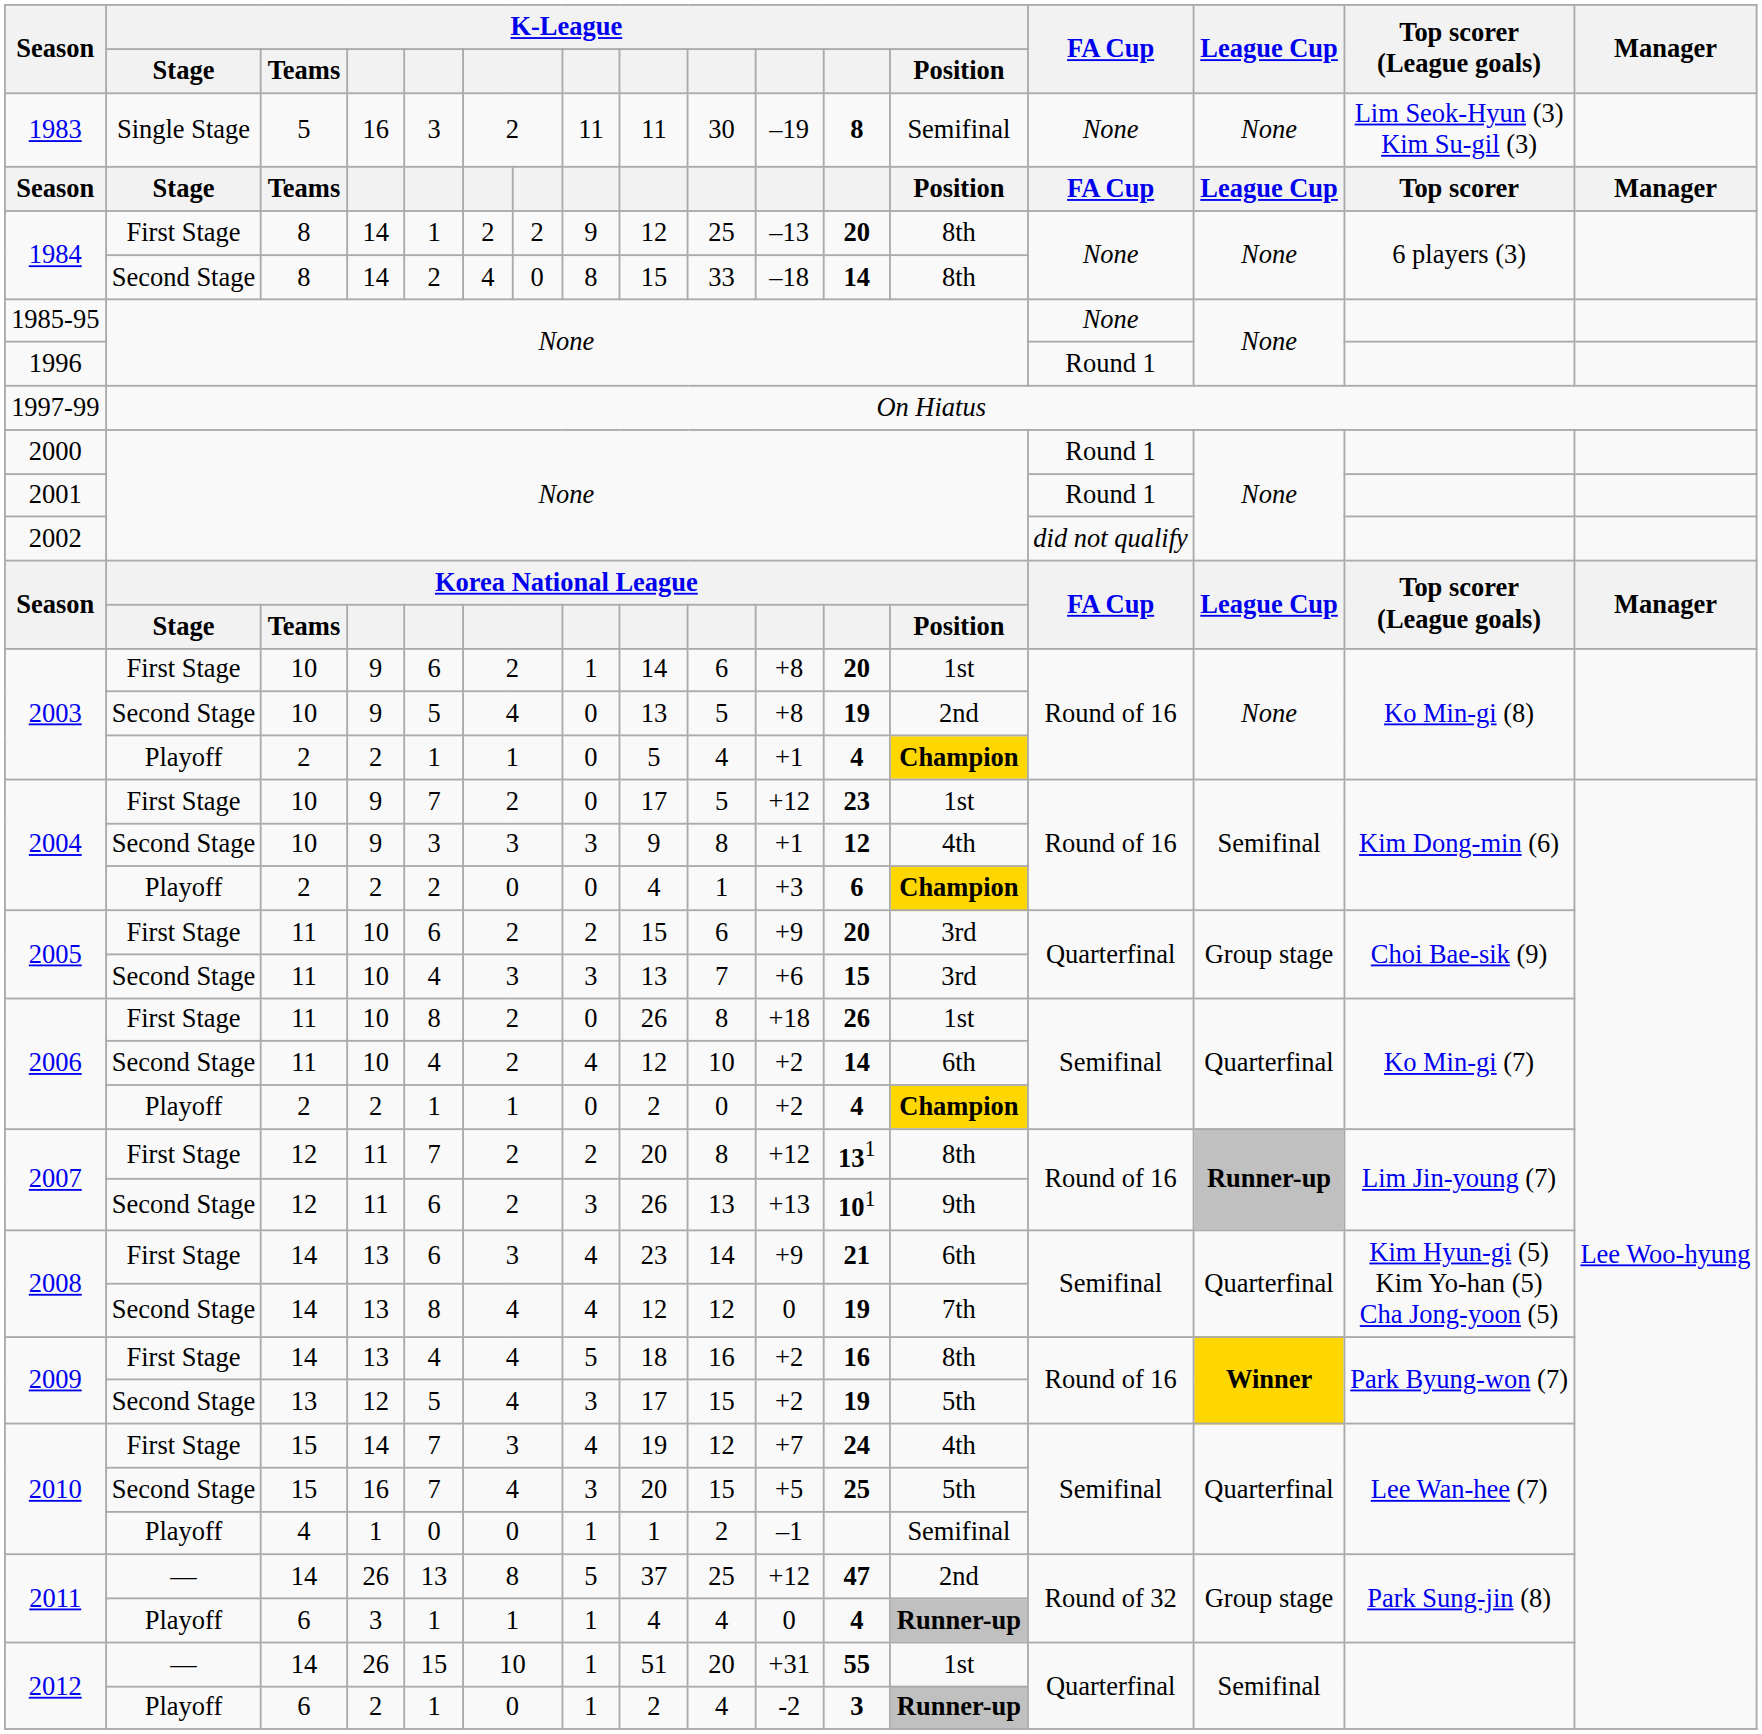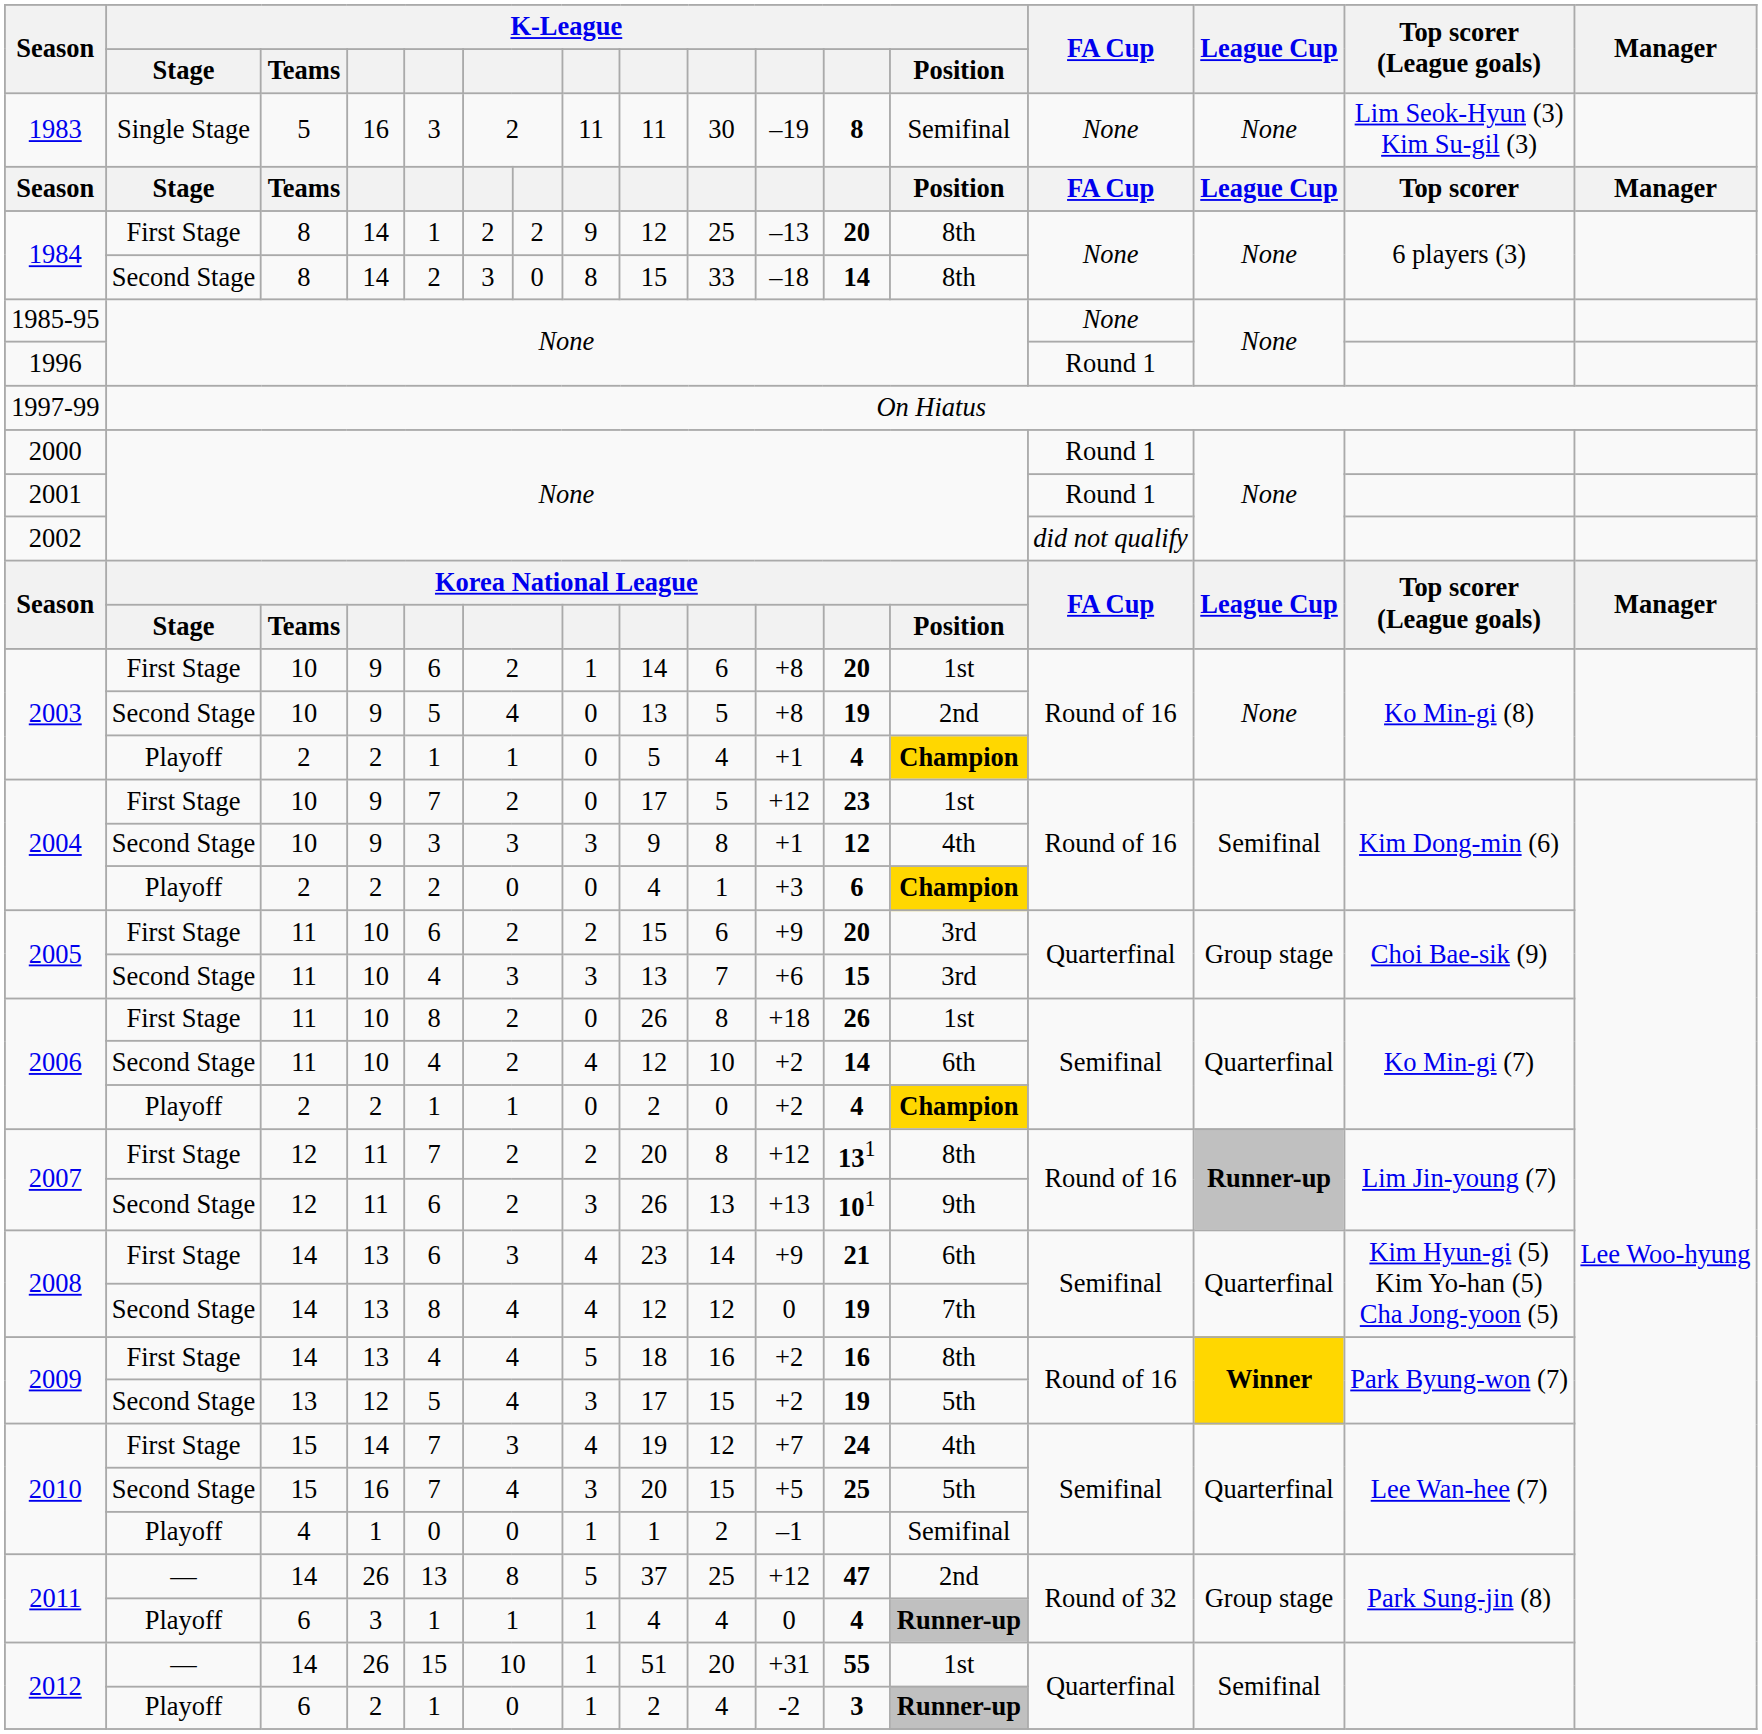 <table class="wikitable" style="text-align:center; font-size:90%;">
 <tr>
 <th rowspan=2>Season</th>
 <th colspan=12><a href='#'>K-League</a></th>
 <th rowspan=2><a href='#'>FA Cup</a></th>
 <th rowspan=2><a href='#'>League Cup</a></th>
 <th rowspan=2>Top scorer <br> (League goals)</th>
 <th rowspan=2>Manager</th>
 </tr>
 <tr>
 <th>Stage</th>
 <th>Teams</th>
 <th width=25></th>
 <th width=25></th>
 <th width=40 colspan=2></th>
 <th width=25></th>
 <th width=30></th>
 <th width=30></th>
 <th width=30></th>
 <th width=30></th>
 <th>Position</th>
 </tr>
 <tr>
 <td><a href='#'>1983</a></td>
 <td>Single Stage</td>
 <td>5</td>
 <td>16</td>
 <td>3</td>
 <td colspan=2>2</td>
 <td>11</td>
 <td>11</td>
 <td>30</td>
 <td>–19</td>
 <td><strong>8</strong></td>
 <td>Semifinal</td>
 <td><em>None</em></td>
 <td><em>None</em></td>
 <td> <a href='#'>Lim Seok-Hyun</a> (3) <br>  <a href='#'>Kim Su-gil</a> (3)</td>
 <td></td>
 </tr>
 <tr>
 <th>Season</th>
 <th>Stage</th>
 <th>Teams</th>
 <th width=25></th>
 <th width=25></th>
 <th width=20></th>
 <th width=20></th>
 <th width=25></th>
 <th width=30></th>
 <th width=30></th>
 <th width=30></th>
 <th width=30></th>
 <th>Position</th>
 <th><a href='#'>FA Cup</a></th>
 <th><a href='#'>League Cup</a></th>
 <th>Top scorer</th>
 <th>Manager</th>
 </tr>
 <tr>
 <td rowspan=2><a href='#'>1984</a></td>
 <td>First Stage</td>
 <td>8</td>
 <td>14</td>
 <td>1</td>
 <td>2</td>
 <td>2</td>
 <td>9</td>
 <td>12</td>
 <td>25</td>
 <td>–13</td>
 <td><strong>20</strong></td>
 <td>8th</td>
 <td rowspan=2><em>None</em></td>
 <td rowspan=2><em>None</em></td>
 <td rowspan=2> 6 players (3)</td>
 <td rowspan=2></td>
 </tr>
 <tr>
 <td>Second Stage</td>
 <td>8</td>
 <td>14</td>
 <td>2</td>
-<td>4</td>
+<td>3</td>
 <td>0</td>
 <td>8</td>
 <td>15</td>
 <td>33</td>
 <td>–18</td>
 <td><strong>14</strong></td>
 <td>8th</td>
 </tr>
 <tr>
 <td>1985-95</td>
 <td colspan=12 rowspan=2><em>None</em></td>
 <td><em>None</em></td>
 <td rowspan=2><em>None</em></td>
 <td></td>
 <td></td>
 </tr>
 <tr>
 <td>1996</td>
 <td>Round 1</td>
 <td></td>
 <td></td>
 </tr>
 <tr>
 <td>1997-99</td>
 <td colspan=16><em>On Hiatus</em></td>
 </tr>
 <tr>
 <td>2000</td>
 <td colspan=12 rowspan=3><em>None</em></td>
 <td>Round 1</td>
 <td rowspan=3><em>None</em></td>
 <td></td>
 <td></td>
 </tr>
 <tr>
 <td>2001</td>
 <td>Round 1</td>
 <td></td>
 <td></td>
 </tr>
 <tr>
 <td>2002</td>
 <td><em>did not qualify</em></td>
 <td></td>
 <td></td>
 </tr>
 <tr>
 <th rowspan=2>Season</th>
 <th colspan=12><a href='#'>Korea National League</a></th>
 <th rowspan=2><a href='#'>FA Cup</a></th>
 <th rowspan=2><a href='#'>League Cup</a></th>
 <th rowspan=2>Top scorer <br> (League goals)</th>
 <th rowspan=2>Manager</th>
 </tr>
 <tr>
 <th>Stage</th>
 <th>Teams</th>
 <th width=25></th>
 <th width=25></th>
 <th width=40 colspan=2></th>
 <th width=25></th>
 <th width=30></th>
 <th width=30></th>
 <th width=30></th>
 <th width=30></th>
 <th>Position</th>
 </tr>
 <tr>
 <td rowspan=3><a href='#'>2003</a></td>
 <td>First Stage</td>
 <td>10</td>
 <td>9</td>
 <td>6</td>
 <td colspan=2>2</td>
 <td>1</td>
 <td>14</td>
 <td>6</td>
 <td>+8</td>
 <td><strong>20</strong></td>
 <td>1st</td>
 <td rowspan=3>Round of 16</td>
 <td rowspan=3><em>None</em></td>
 <td rowspan=3> <a href='#'>Ko Min-gi</a> (8)</td>
 <td rowspan=3></td>
 </tr>
 <tr>
 <td>Second Stage</td>
 <td>10</td>
 <td>9</td>
 <td>5</td>
 <td colspan=2>4</td>
 <td>0</td>
 <td>13</td>
 <td>5</td>
 <td>+8</td>
 <td><strong>19</strong></td>
 <td>2nd</td>
 </tr>
 <tr>
 <td>Playoff</td>
 <td>2</td>
 <td>2</td>
 <td>1</td>
 <td colspan=2>1</td>
 <td>0</td>
 <td>5</td>
 <td>4</td>
 <td>+1</td>
 <td><strong>4</strong></td>
 <td bgcolor=gold><strong>Champion</strong></td>
 </tr>
 <tr>
 <td rowspan=3><a href='#'>2004</a></td>
 <td>First Stage</td>
 <td>10</td>
 <td>9</td>
 <td>7</td>
 <td colspan=2>2</td>
 <td>0</td>
 <td>17</td>
 <td>5</td>
 <td>+12</td>
 <td><strong>23</strong></td>
 <td>1st</td>
 <td rowspan=3>Round of 16</td>
 <td rowspan=3>Semifinal</td>
 <td rowspan=3> <a href='#'>Kim Dong-min</a> (6)</td>
 <td rowspan=22> <a href='#'>Lee Woo-hyung</a></td>
 </tr>
 <tr>
 <td>Second Stage</td>
 <td>10</td>
 <td>9</td>
 <td>3</td>
 <td colspan=2>3</td>
 <td>3</td>
 <td>9</td>
 <td>8</td>
 <td>+1</td>
 <td><strong>12</strong></td>
 <td>4th</td>
 </tr>
 <tr>
 <td>Playoff</td>
 <td>2</td>
 <td>2</td>
 <td>2</td>
 <td colspan=2>0</td>
 <td>0</td>
 <td>4</td>
 <td>1</td>
 <td>+3</td>
 <td><strong>6</strong></td>
 <td bgcolor=gold><strong>Champion</strong></td>
 </tr>
 <tr>
 <td rowspan=2><a href='#'>2005</a></td>
 <td>First Stage</td>
 <td>11</td>
 <td>10</td>
 <td>6</td>
 <td colspan=2>2</td>
 <td>2</td>
 <td>15</td>
 <td>6</td>
 <td>+9</td>
 <td><strong>20</strong></td>
 <td>3rd</td>
 <td rowspan=2>Quarterfinal</td>
 <td rowspan=2>Group stage</td>
 <td rowspan=2> <a href='#'>Choi Bae-sik</a> (9)</td>
 </tr>
 <tr>
 <td>Second Stage</td>
 <td>11</td>
 <td>10</td>
 <td>4</td>
 <td colspan=2>3</td>
 <td>3</td>
 <td>13</td>
 <td>7</td>
 <td>+6</td>
 <td><strong>15</strong></td>
 <td>3rd</td>
 </tr>
 <tr>
 <td rowspan=3><a href='#'>2006</a></td>
 <td>First Stage</td>
 <td>11</td>
 <td>10</td>
 <td>8</td>
 <td colspan=2>2</td>
 <td>0</td>
 <td>26</td>
 <td>8</td>
 <td>+18</td>
 <td><strong>26</strong></td>
 <td>1st</td>
 <td rowspan=3>Semifinal</td>
 <td rowspan=3>Quarterfinal</td>
 <td rowspan=3> <a href='#'>Ko Min-gi</a> (7)</td>
 </tr>
 <tr>
 <td>Second Stage</td>
 <td>11</td>
 <td>10</td>
 <td>4</td>
 <td colspan=2>2</td>
 <td>4</td>
 <td>12</td>
 <td>10</td>
 <td>+2</td>
 <td><strong>14</strong></td>
 <td>6th</td>
 </tr>
 <tr>
 <td>Playoff</td>
 <td>2</td>
 <td>2</td>
 <td>1</td>
 <td colspan=2>1</td>
 <td>0</td>
 <td>2</td>
 <td>0</td>
 <td>+2</td>
 <td><strong>4</strong></td>
 <td bgcolor=gold><strong>Champion</strong></td>
 </tr>
 <tr>
 <td rowspan=2><a href='#'>2007</a></td>
 <td>First Stage</td>
 <td>12</td>
 <td>11</td>
 <td>7</td>
 <td colspan=2>2</td>
 <td>2</td>
 <td>20</td>
 <td>8</td>
 <td>+12</td>
 <td><strong>13</strong><sup>1</sup></td>
 <td>8th</td>
 <td rowspan=2>Round of 16</td>
 <td rowspan=2 bgcolor=silver><strong>Runner-up</strong></td>
 <td rowspan=2> <a href='#'>Lim Jin-young</a> (7)</td>
 </tr>
 <tr>
 <td>Second Stage</td>
 <td>12</td>
 <td>11</td>
 <td>6</td>
 <td colspan=2>2</td>
 <td>3</td>
 <td>26</td>
 <td>13</td>
 <td>+13</td>
 <td><strong>10</strong><sup>1</sup></td>
 <td>9th</td>
 </tr>
 <tr>
 <td rowspan=2><a href='#'>2008</a></td>
 <td>First Stage</td>
 <td>14</td>
 <td>13</td>
 <td>6</td>
 <td colspan=2>3</td>
 <td>4</td>
 <td>23</td>
 <td>14</td>
 <td>+9</td>
 <td><strong>21</strong></td>
 <td>6th</td>
 <td rowspan=2>Semifinal</td>
 <td rowspan=2>Quarterfinal</td>
 <td rowspan=2> <a href='#'>Kim Hyun-gi</a> (5) <br>  Kim Yo-han (5) <br>  <a href='#'>Cha Jong-yoon</a> (5)</td>
 </tr>
 <tr>
 <td>Second Stage</td>
 <td>14</td>
 <td>13</td>
 <td>8</td>
 <td colspan=2>4</td>
 <td>4</td>
 <td>12</td>
 <td>12</td>
 <td>0</td>
 <td><strong>19</strong></td>
 <td>7th</td>
 </tr>
 <tr>
 <td rowspan=2><a href='#'>2009</a></td>
 <td>First Stage</td>
 <td>14</td>
 <td>13</td>
 <td>4</td>
 <td colspan=2>4</td>
 <td>5</td>
 <td>18</td>
 <td>16</td>
 <td>+2</td>
 <td><strong>16</strong></td>
 <td>8th</td>
 <td rowspan=2>Round of 16</td>
 <td rowspan=2 bgcolor=gold><strong>Winner</strong></td>
 <td rowspan=2> <a href='#'>Park Byung-won</a> (7)</td>
 </tr>
 <tr>
 <td>Second Stage</td>
 <td>13</td>
 <td>12</td>
 <td>5</td>
 <td colspan=2>4</td>
 <td>3</td>
 <td>17</td>
 <td>15</td>
 <td>+2</td>
 <td><strong>19</strong></td>
 <td>5th</td>
 </tr>
 <tr>
 <td rowspan=3><a href='#'>2010</a></td>
 <td>First Stage</td>
 <td>15</td>
 <td>14</td>
 <td>7</td>
 <td colspan=2>3</td>
 <td>4</td>
 <td>19</td>
 <td>12</td>
 <td>+7</td>
 <td><strong>24</strong></td>
 <td>4th</td>
 <td rowspan=3>Semifinal</td>
 <td rowspan=3>Quarterfinal</td>
 <td rowspan=3> <a href='#'>Lee Wan-hee</a> (7)</td>
 </tr>
 <tr>
 <td>Second Stage</td>
 <td>15</td>
 <td>16</td>
 <td>7</td>
 <td colspan=2>4</td>
 <td>3</td>
 <td>20</td>
 <td>15</td>
 <td>+5</td>
 <td><strong>25</strong></td>
 <td>5th</td>
 </tr>
 <tr>
 <td>Playoff</td>
 <td>4</td>
 <td>1</td>
 <td>0</td>
 <td colspan=2>0</td>
 <td>1</td>
 <td>1</td>
 <td>2</td>
 <td>–1</td>
 <td></td>
 <td>Semifinal</td>
 </tr>
 <tr>
 <td rowspan=2><a href='#'>2011</a></td>
 <td>—</td>
 <td>14</td>
 <td>26</td>
 <td>13</td>
 <td colspan=2>8</td>
 <td>5</td>
 <td>37</td>
 <td>25</td>
 <td>+12</td>
 <td><strong>47</strong></td>
 <td>2nd</td>
 <td rowspan=2>Round of 32</td>
 <td rowspan=2>Group stage</td>
 <td rowspan=2> <a href='#'>Park Sung-jin</a> (8)</td>
 </tr>
 <tr>
 <td>Playoff</td>
 <td>6</td>
 <td>3</td>
 <td>1</td>
 <td colspan=2>1</td>
 <td>1</td>
 <td>4</td>
 <td>4</td>
 <td>0</td>
 <td><strong>4</strong></td>
 <td bgcolor=silver><strong>Runner-up</strong></td>
 </tr>
 <tr>
 <td rowspan=2><a href='#'>2012</a></td>
 <td>—</td>
 <td>14</td>
 <td>26</td>
 <td>15</td>
 <td colspan=2>10</td>
 <td>1</td>
 <td>51</td>
 <td>20</td>
 <td>+31</td>
 <td><strong>55</strong></td>
 <td>1st</td>
 <td rowspan=2>Quarterfinal</td>
 <td rowspan=2>Semifinal</td>
 <td rowspan=2></td>
 </tr>
 <tr>
 <td>Playoff</td>
 <td>6</td>
 <td>2</td>
 <td>1</td>
 <td colspan=2>0</td>
 <td>1</td>
 <td>2</td>
 <td>4</td>
 <td>-2</td>
 <td><strong>3</strong></td>
 <td bgcolor=silver><strong>Runner-up</strong></td>
 </tr>
 </table>
